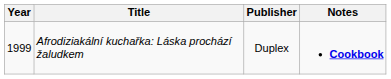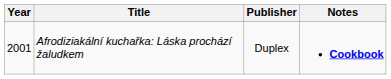 <table class="wikitable">
 <tr>
 <th width="5">Year</th>
 <th style="width:297px;">Title</th>
 <th style="width:43px;">Publisher</th>
 <th style="width:17px;">Notes</th>
 </tr>
 <tr>
-<td>1999</td>
+<td>2001</td>
 <td><em>Afrodiziakální kuchařka: Láska prochází žaludkem</em></td>
 <td style="text-align:center;">Duplex</td>
 <td><strong><br><ul><li><a href='#'>Cookbook</a></li></ul></strong></td>
 </tr>
 </table>
